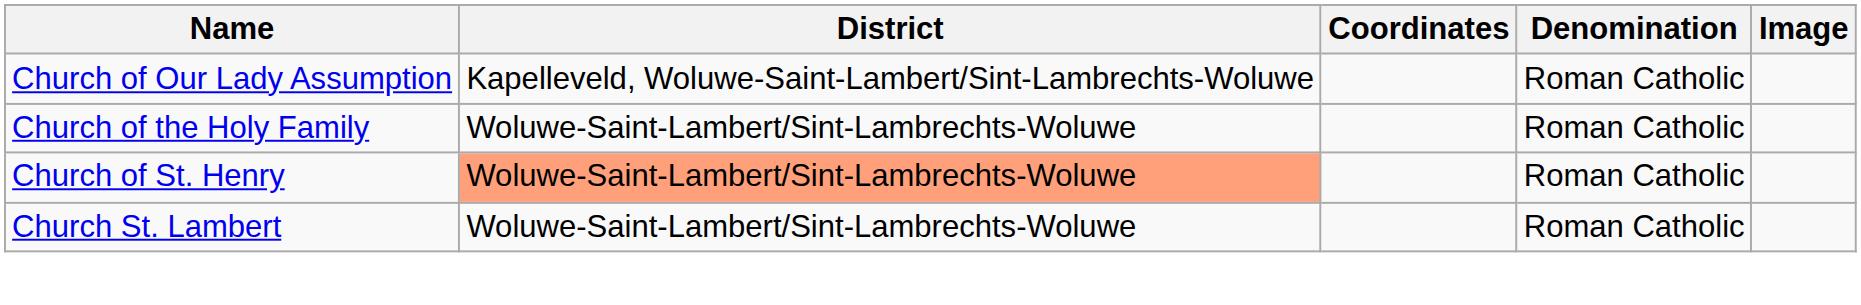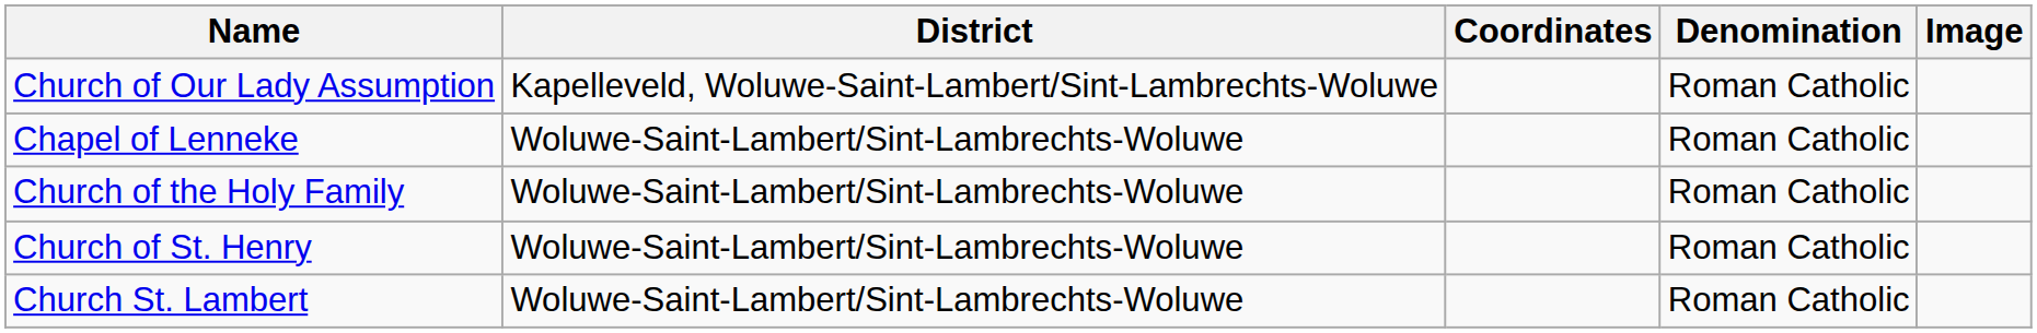 <table class="wikitable sortable">
 <tr>
 <th>Name</th>
 <th>District</th>
 <th>Coordinates</th>
 <th>Denomination</th>
 <th>Image</th>
 </tr>
 <tr>
 <td><a href='#'>Church of Our Lady Assumption</a></td>
 <td>Kapelleveld, Woluwe-Saint-Lambert/Sint-Lambrechts-Woluwe</td>
 <td></td>
 <td>Roman Catholic</td>
 <td></td>
 </tr>
 <tr>
+<td><a href='#'>Chapel of Lenneke</a></td>
+<td>Woluwe-Saint-Lambert/Sint-Lambrechts-Woluwe</td>
+<td></td>
+<td>Roman Catholic</td>
+<td></td>
+</tr>
+<tr>
 <td><a href='#'>Church of the Holy Family</a></td>
 <td>Woluwe-Saint-Lambert/Sint-Lambrechts-Woluwe</td>
 <td></td>
 <td>Roman Catholic</td>
 <td></td>
 </tr>
 <tr>
 <td><a href='#'>Church of St. Henry</a></td>
-<td style="background: lightsalmon;">Woluwe-Saint-Lambert/Sint-Lambrechts-Woluwe</td>
+<td>Woluwe-Saint-Lambert/Sint-Lambrechts-Woluwe</td>
 <td></td>
 <td>Roman Catholic</td>
 <td></td>
 </tr>
 <tr>
 <td><a href='#'>Church St. Lambert</a></td>
 <td>Woluwe-Saint-Lambert/Sint-Lambrechts-Woluwe</td>
 <td></td>
 <td>Roman Catholic</td>
 <td></td>
 </tr>
 </table>
